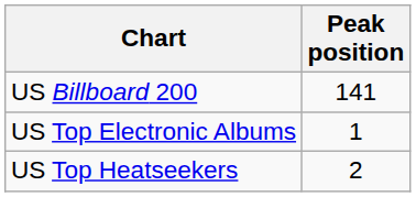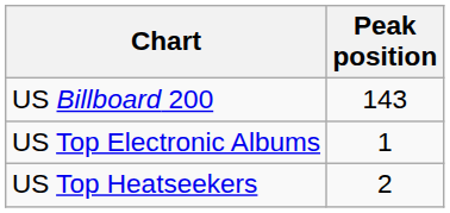 <table class="wikitable">
 <tr>
 <th align="left">Chart</th>
 <th align="left">Peak<br>position</th>
 </tr>
 <tr>
 <td align="left">US <a href='#'><em>Billboard</em> 200</a></td>
-<td style="text-align:center;">141</td>
+<td style="text-align:center;">143</td>
 </tr>
 <tr>
 <td align="left">US <a href='#'>Top Electronic Albums</a></td>
 <td style="text-align:center;">1</td>
 </tr>
 <tr>
 <td align="left">US <a href='#'>Top Heatseekers</a></td>
 <td style="text-align:center;">2</td>
 </tr>
 </table>
